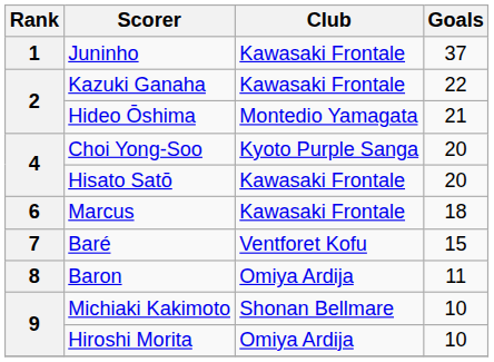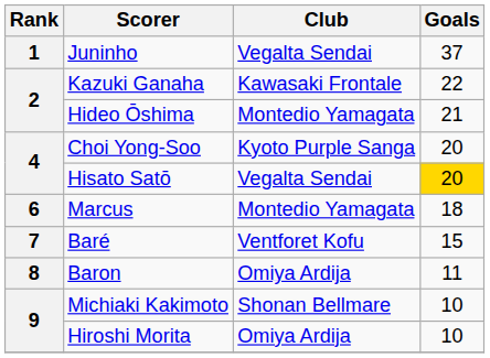 <table class="wikitable">
 <tr>
 <th>Rank</th>
 <th>Scorer</th>
 <th>Club</th>
 <th>Goals</th>
 </tr>
 <tr>
 <th>1</th>
 <td> <a href='#'>Juninho</a></td>
-<td><a href='#'>Kawasaki Frontale</a></td>
+<td><a href='#'>Vegalta Sendai</a></td>
 <td style="text-align:center">37</td>
 </tr>
 <tr>
 <th rowspan=2>2</th>
 <td> <a href='#'>Kazuki Ganaha</a></td>
 <td><a href='#'>Kawasaki Frontale</a></td>
 <td style="text-align:center">22</td>
 </tr>
 <tr>
 <td> <a href='#'>Hideo Ōshima</a></td>
 <td><a href='#'>Montedio Yamagata</a></td>
 <td style="text-align:center">21</td>
 </tr>
 <tr>
 <th rowspan=2>4</th>
 <td> <a href='#'>Choi Yong-Soo</a></td>
 <td><a href='#'>Kyoto Purple Sanga</a></td>
 <td style="text-align:center">20</td>
 </tr>
 <tr>
 <td> <a href='#'>Hisato Satō</a></td>
-<td><a href='#'>Kawasaki Frontale</a></td>
-<td style="text-align:center">20</td>
+<td><a href='#'>Vegalta Sendai</a></td>
+<td style="background: gold; text-align:center">20</td>
 </tr>
 <tr>
 <th>6</th>
 <td> <a href='#'>Marcus</a></td>
-<td><a href='#'>Kawasaki Frontale</a></td>
+<td><a href='#'>Montedio Yamagata</a></td>
 <td style="text-align:center">18</td>
 </tr>
 <tr>
 <th>7</th>
 <td> <a href='#'>Baré</a></td>
 <td><a href='#'>Ventforet Kofu</a></td>
 <td style="text-align:center">15</td>
 </tr>
 <tr>
 <th>8</th>
 <td> <a href='#'>Baron</a></td>
 <td><a href='#'>Omiya Ardija</a></td>
 <td style="text-align:center">11</td>
 </tr>
 <tr>
 <th rowspan=2>9</th>
 <td> <a href='#'>Michiaki Kakimoto</a></td>
 <td><a href='#'>Shonan Bellmare</a></td>
 <td style="text-align:center">10</td>
 </tr>
 <tr>
 <td> <a href='#'>Hiroshi Morita</a></td>
 <td><a href='#'>Omiya Ardija</a></td>
 <td style="text-align:center">10</td>
 </tr>
 <tr>
 </tr>
 </table>
